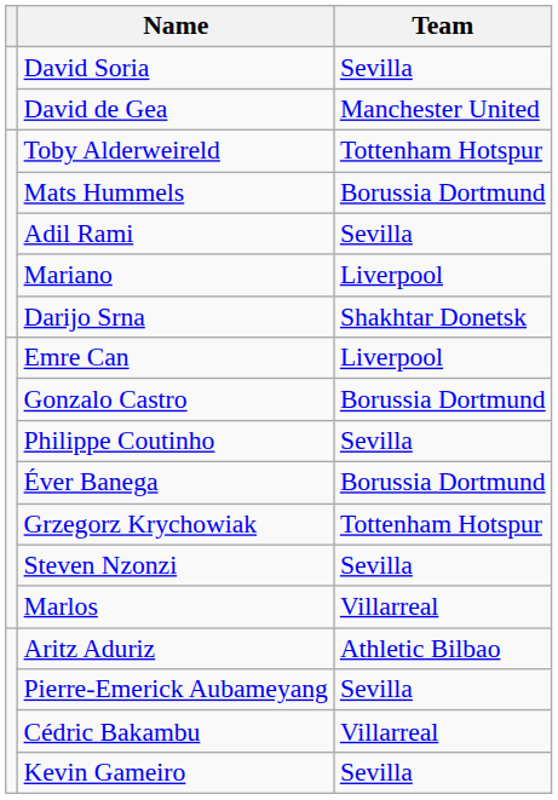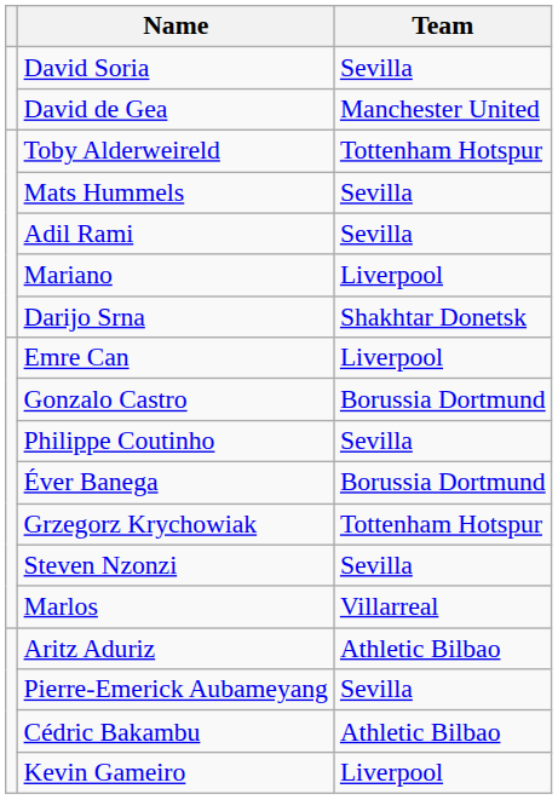 <table class="wikitable" style="text-align:center">
 <tr>
 <th></th>
 <th>Name</th>
 <th>Team</th>
 </tr>
 <tr>
 <td rowspan=2></td>
 <td align=left> <a href='#'>David Soria</a></td>
 <td align=left> <a href='#'>Sevilla</a></td>
 </tr>
 <tr>
 <td align=left> <a href='#'>David de Gea</a></td>
 <td align=left> <a href='#'>Manchester United</a></td>
 </tr>
 <tr>
 <td rowspan=5></td>
 <td align=left> <a href='#'>Toby Alderweireld</a></td>
 <td align=left> <a href='#'>Tottenham Hotspur</a></td>
 </tr>
 <tr>
 <td align=left> <a href='#'>Mats Hummels</a></td>
-<td align=left> <a href='#'>Borussia Dortmund</a></td>
+<td align=left> <a href='#'>Sevilla</a></td>
 </tr>
 <tr>
 <td align=left> <a href='#'>Adil Rami</a></td>
 <td align=left> <a href='#'>Sevilla</a></td>
 </tr>
 <tr>
 <td align=left> <a href='#'>Mariano</a></td>
 <td align=left> <a href='#'>Liverpool</a></td>
 </tr>
 <tr>
 <td align=left> <a href='#'>Darijo Srna</a></td>
 <td align=left> <a href='#'>Shakhtar Donetsk</a></td>
 </tr>
 <tr>
 <td rowspan=7></td>
 <td align=left> <a href='#'>Emre Can</a></td>
 <td align=left> <a href='#'>Liverpool</a></td>
 </tr>
 <tr>
 <td align=left> <a href='#'>Gonzalo Castro</a></td>
 <td align=left> <a href='#'>Borussia Dortmund</a></td>
 </tr>
 <tr>
 <td align=left> <a href='#'>Philippe Coutinho</a></td>
 <td align=left> <a href='#'>Sevilla</a></td>
 </tr>
 <tr>
 <td align=left> <a href='#'>Éver Banega</a></td>
 <td align=left> <a href='#'>Borussia Dortmund</a></td>
 </tr>
 <tr>
 <td align=left> <a href='#'>Grzegorz Krychowiak</a></td>
 <td align=left> <a href='#'>Tottenham Hotspur</a></td>
 </tr>
 <tr>
 <td align=left> <a href='#'>Steven Nzonzi</a></td>
 <td align=left> <a href='#'>Sevilla</a></td>
 </tr>
 <tr>
 <td align=left> <a href='#'>Marlos</a></td>
 <td align=left> <a href='#'>Villarreal</a></td>
 </tr>
 <tr>
 <td rowspan=4></td>
 <td align=left> <a href='#'>Aritz Aduriz</a></td>
 <td align=left> <a href='#'>Athletic Bilbao</a></td>
 </tr>
 <tr>
 <td align=left> <a href='#'>Pierre-Emerick Aubameyang</a></td>
 <td align=left> <a href='#'>Sevilla</a></td>
 </tr>
 <tr>
 <td align=left> <a href='#'>Cédric Bakambu</a></td>
-<td align=left> <a href='#'>Villarreal</a></td>
+<td align=left> <a href='#'>Athletic Bilbao</a></td>
 </tr>
 <tr>
 <td align=left> <a href='#'>Kevin Gameiro</a></td>
-<td align=left> <a href='#'>Sevilla</a></td>
+<td align=left> <a href='#'>Liverpool</a></td>
 </tr>
 </table>
